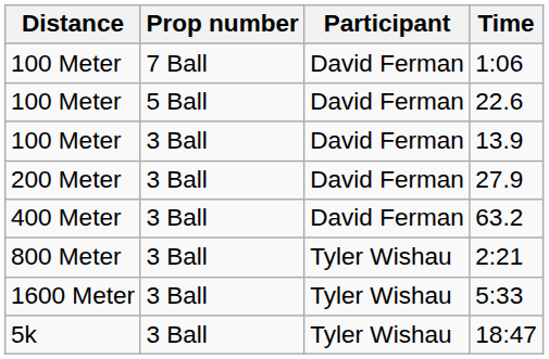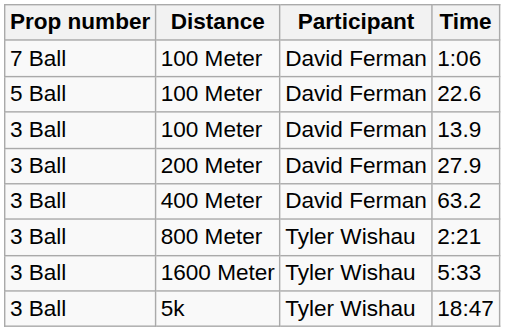 <table class="wikitable">
 <tr>
+<th>Prop number</th>
 <th>Distance</th>
-<th>Prop number</th>
 <th>Participant</th>
 <th>Time</th>
 </tr>
 <tr>
+<td>7 Ball</td>
 <td>100 Meter</td>
-<td>7 Ball</td>
 <td>David Ferman</td>
 <td>1:06</td>
 </tr>
 <tr>
+<td>5 Ball</td>
 <td>100 Meter</td>
-<td>5 Ball</td>
 <td>David Ferman</td>
 <td>22.6</td>
 </tr>
 <tr>
+<td>3 Ball</td>
 <td>100 Meter</td>
-<td>3 Ball</td>
 <td>David Ferman</td>
 <td>13.9</td>
 </tr>
 <tr>
+<td>3 Ball</td>
 <td>200 Meter</td>
-<td>3 Ball</td>
 <td>David Ferman</td>
 <td>27.9</td>
 </tr>
 <tr>
+<td>3 Ball</td>
 <td>400 Meter</td>
-<td>3 Ball</td>
 <td>David Ferman</td>
 <td>63.2</td>
 </tr>
 <tr>
+<td>3 Ball</td>
 <td>800 Meter</td>
-<td>3 Ball</td>
 <td>Tyler Wishau</td>
 <td>2:21</td>
 </tr>
 <tr>
+<td>3 Ball</td>
 <td>1600 Meter</td>
-<td>3 Ball</td>
 <td>Tyler Wishau</td>
 <td>5:33</td>
 </tr>
 <tr>
+<td>3 Ball</td>
 <td>5k</td>
-<td>3 Ball</td>
 <td>Tyler Wishau</td>
 <td>18:47</td>
 </tr>
 </table>
